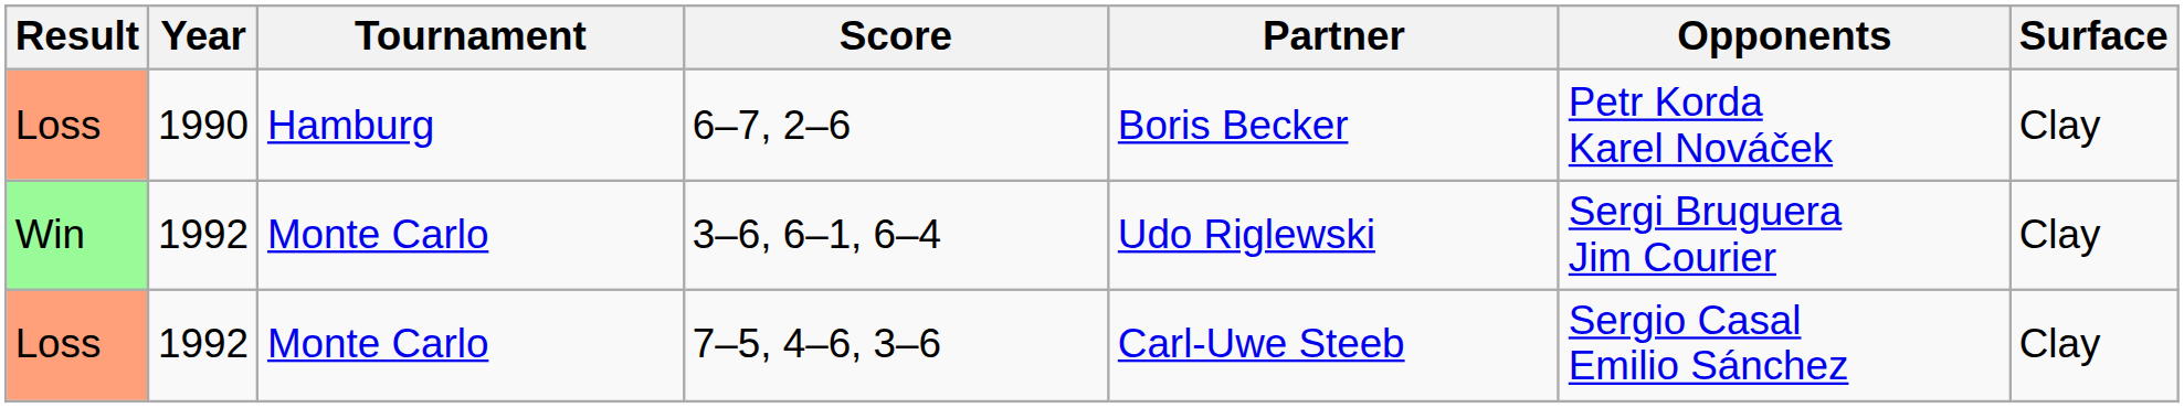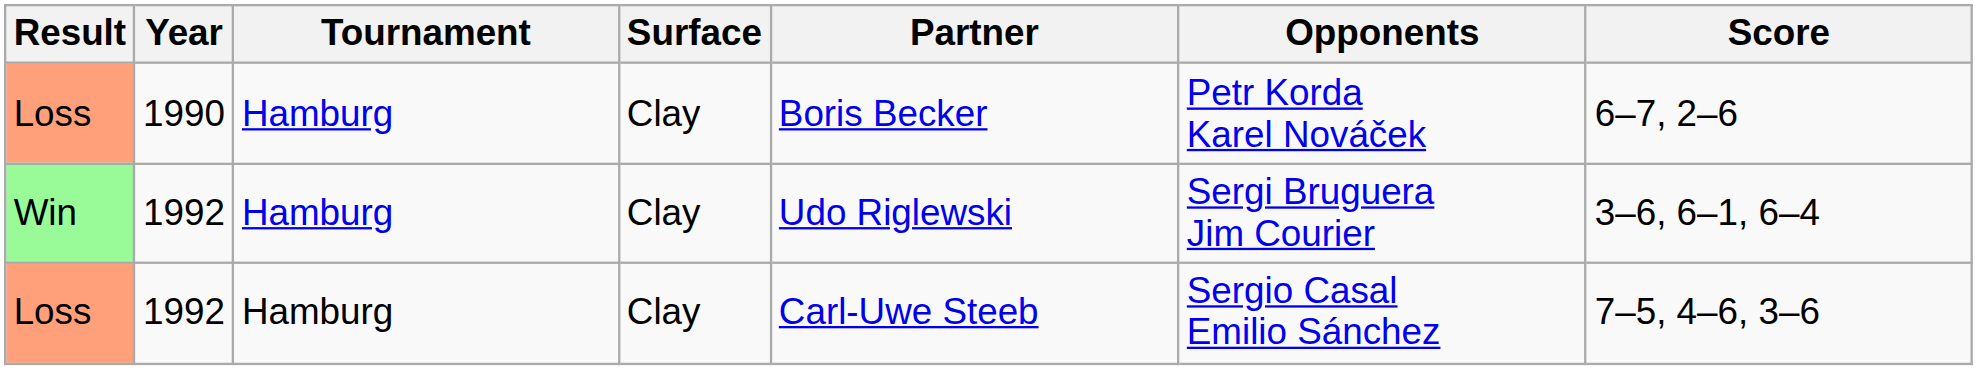 <table class="sortable wikitable">
 <tr>
 <th style="width:40px">Result</th>
 <th>Year</th>
 <th width=160>Tournament</th>
-<th width=160 class="unsortable">Score</th>
+<th>Surface</th>
 <th width=170>Partner</th>
 <th width=170>Opponents</th>
-<th>Surface</th>
+<th width=160 class="unsortable">Score</th>
 </tr>
 <tr>
 <td style="background:#ffa07a;">Loss</td>
 <td>1990</td>
 <td><a href='#'>Hamburg</a></td>
-<td>6–7, 2–6</td>
+<td>Clay</td>
 <td> <a href='#'>Boris Becker</a></td>
 <td> <a href='#'>Petr Korda</a><br> <a href='#'>Karel Nováček</a></td>
-<td>Clay</td>
+<td>6–7, 2–6</td>
 </tr>
 <tr>
 <td style="background:#98fb98;">Win</td>
 <td>1992</td>
-<td><a href='#'>Monte Carlo</a></td>
-<td>3–6, 6–1, 6–4</td>
+<td><a href='#'>Hamburg</a></td>
+<td>Clay</td>
 <td> <a href='#'>Udo Riglewski</a></td>
 <td> <a href='#'>Sergi Bruguera</a><br> <a href='#'>Jim Courier</a></td>
-<td>Clay</td>
+<td>3–6, 6–1, 6–4</td>
 </tr>
 <tr>
 <td style="background:#ffa07a;">Loss</td>
 <td>1992</td>
-<td><a href='#'>Monte Carlo</a></td>
-<td>7–5, 4–6, 3–6</td>
+<td>Hamburg</td>
+<td>Clay</td>
 <td> <a href='#'>Carl-Uwe Steeb</a></td>
 <td> <a href='#'>Sergio Casal</a><br> <a href='#'>Emilio Sánchez</a></td>
-<td>Clay</td>
+<td>7–5, 4–6, 3–6</td>
 </tr>
 </table>
